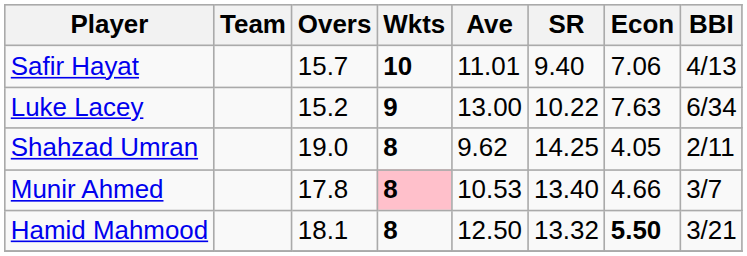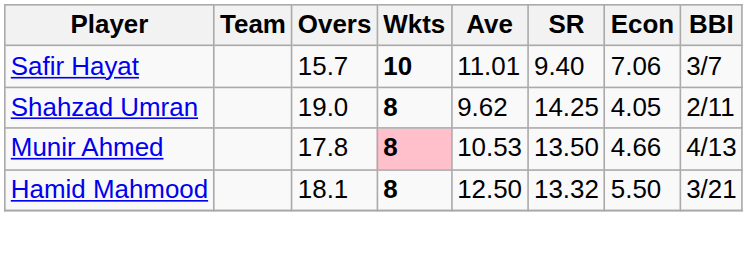 <table class="wikitable">
 <tr>
 <th>Player</th>
 <th>Team</th>
 <th>Overs</th>
 <th>Wkts</th>
 <th>Ave</th>
 <th>SR</th>
 <th>Econ</th>
 <th>BBI</th>
 </tr>
 <tr>
 <td><a href='#'>Safir Hayat</a></td>
 <td></td>
 <td>15.7</td>
 <td><strong>10</strong></td>
 <td>11.01</td>
 <td>9.40</td>
 <td>7.06</td>
-<td>4/13</td>
-</tr>
-<tr>
-<td><a href='#'>Luke Lacey</a></td>
-<td></td>
-<td>15.2</td>
-<td><strong>9</strong></td>
-<td>13.00</td>
-<td>10.22</td>
-<td>7.63</td>
-<td>6/34</td>
+<td>3/7</td>
 </tr>
 <tr>
 <td><a href='#'>Shahzad Umran</a></td>
 <td></td>
 <td>19.0</td>
 <td><strong>8</strong></td>
 <td>9.62</td>
 <td>14.25</td>
 <td>4.05</td>
 <td>2/11</td>
 </tr>
 <tr>
 <td><a href='#'>Munir Ahmed</a></td>
 <td></td>
 <td>17.8</td>
 <td style="background: pink;"><strong>8</strong></td>
 <td>10.53</td>
-<td>13.40</td>
+<td>13.50</td>
 <td>4.66</td>
-<td>3/7</td>
+<td>4/13</td>
 </tr>
 <tr>
 <td><a href='#'>Hamid Mahmood</a></td>
 <td></td>
 <td>18.1</td>
 <td><strong>8</strong></td>
 <td>12.50</td>
 <td>13.32</td>
-<td><strong>5.50</strong></td>
+<td>5.50</td>
 <td>3/21</td>
 </tr>
 <tr>
 </tr>
 </table>
